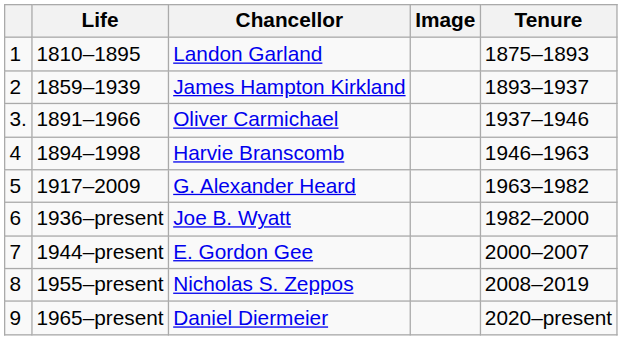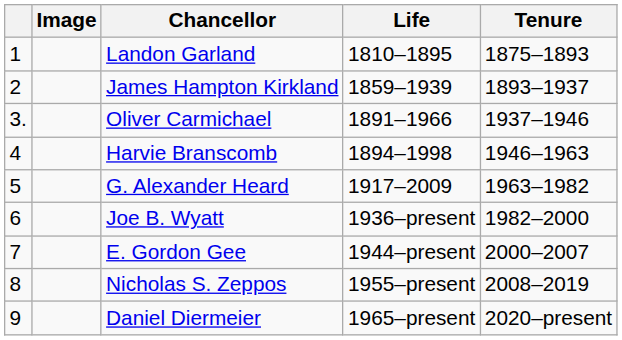 <table class="wikitable">
 <tr>
 <th></th>
+<th>Image</th>
+<th>Chancellor</th>
 <th>Life</th>
-<th>Chancellor</th>
-<th>Image</th>
 <th>Tenure</th>
 </tr>
 <tr>
 <td>1</td>
+<td></td>
+<td><a href='#'>Landon Garland</a></td>
 <td>1810–1895</td>
-<td><a href='#'>Landon Garland</a></td>
-<td></td>
 <td>1875–1893</td>
 </tr>
 <tr>
 <td>2</td>
+<td></td>
+<td><a href='#'>James Hampton Kirkland</a></td>
 <td>1859–1939</td>
-<td><a href='#'>James Hampton Kirkland</a></td>
-<td></td>
 <td>1893–1937</td>
 </tr>
 <tr>
 <td>3.</td>
+<td></td>
+<td><a href='#'>Oliver Carmichael</a></td>
 <td>1891–1966</td>
-<td><a href='#'>Oliver Carmichael</a></td>
-<td></td>
 <td>1937–1946</td>
 </tr>
 <tr>
 <td>4</td>
+<td></td>
+<td><a href='#'>Harvie Branscomb</a></td>
 <td>1894–1998</td>
-<td><a href='#'>Harvie Branscomb</a></td>
-<td></td>
 <td>1946–1963</td>
 </tr>
 <tr>
 <td>5</td>
+<td></td>
+<td><a href='#'>G. Alexander Heard</a></td>
 <td>1917–2009</td>
-<td><a href='#'>G. Alexander Heard</a></td>
-<td></td>
 <td>1963–1982</td>
 </tr>
 <tr>
 <td>6</td>
+<td></td>
+<td><a href='#'>Joe B. Wyatt</a></td>
 <td>1936–present</td>
-<td><a href='#'>Joe B. Wyatt</a></td>
-<td></td>
 <td>1982–2000</td>
 </tr>
 <tr>
 <td>7</td>
+<td></td>
+<td><a href='#'>E. Gordon Gee</a></td>
 <td>1944–present</td>
-<td><a href='#'>E. Gordon Gee</a></td>
-<td></td>
 <td>2000–2007</td>
 </tr>
 <tr>
 <td>8</td>
+<td></td>
+<td><a href='#'>Nicholas S. Zeppos</a></td>
 <td>1955–present</td>
-<td><a href='#'>Nicholas S. Zeppos</a></td>
-<td></td>
 <td>2008–2019</td>
 </tr>
 <tr>
 <td>9</td>
+<td></td>
+<td><a href='#'>Daniel Diermeier</a></td>
 <td>1965–present</td>
-<td><a href='#'>Daniel Diermeier</a></td>
-<td></td>
 <td>2020–present</td>
 </tr>
 </table>
